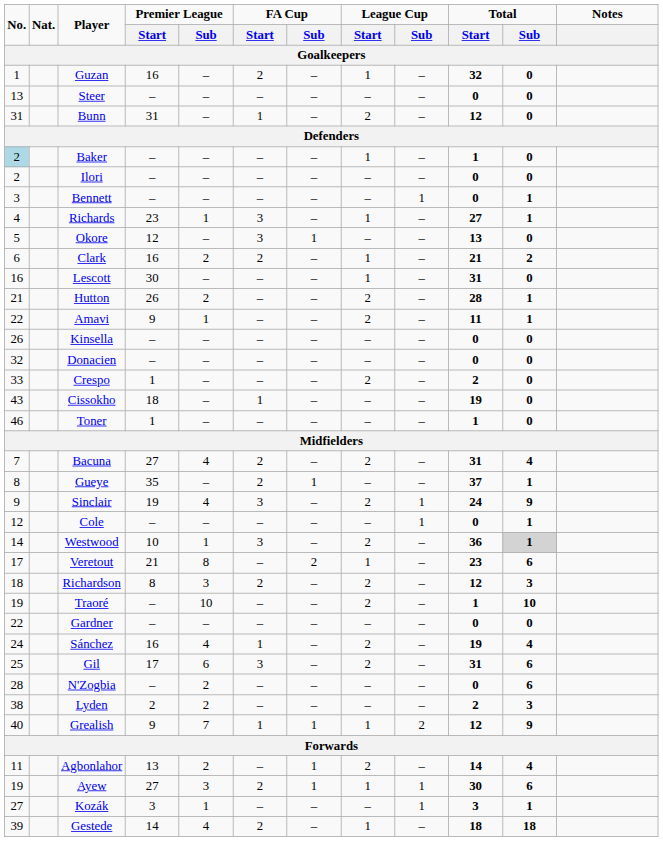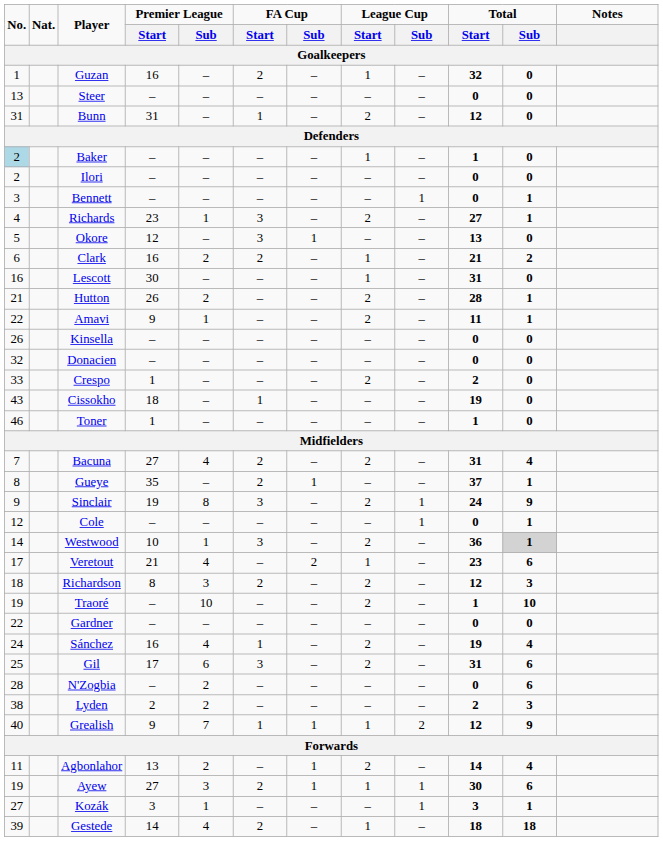 <table class="wikitable" style="text-align:center">
 <tr>
 <td rowspan="2"><strong>No.</strong></td>
 <td rowspan="2"><strong>Nat.</strong></td>
 <td rowspan="2"><strong>Player</strong></td>
 <td colspan="2"><strong>Premier League</strong></td>
 <td colspan="2"><strong>FA Cup</strong></td>
 <td colspan="2"><strong>League Cup</strong></td>
 <td colspan="2"><strong>Total</strong></td>
 <td><strong>Notes</strong></td>
 </tr>
 <tr>
 <th width=60><a href='#'>Start</a></th>
 <th width=60><a href='#'>Sub</a></th>
 <th width=60><a href='#'>Start</a></th>
 <th width=60><a href='#'>Sub</a></th>
 <th width=60><a href='#'>Start</a></th>
 <th width=60><a href='#'>Sub</a></th>
 <th width=60><a href='#'>Start</a></th>
 <th width=60><a href='#'>Sub</a></th>
 <th width=120></th>
 </tr>
 <tr>
 <th colspan=12>Goalkeepers</th>
 </tr>
 <tr>
 <td>1</td>
 <td></td>
 <td><a href='#'>Guzan</a></td>
 <td>16</td>
 <td>–</td>
 <td>2</td>
 <td>–</td>
 <td>1</td>
 <td>–</td>
 <td><strong>32</strong></td>
 <td><strong>0</strong></td>
 <td></td>
 </tr>
 <tr>
 <td>13</td>
 <td></td>
 <td><a href='#'>Steer</a></td>
 <td>–</td>
 <td>–</td>
 <td>–</td>
 <td>–</td>
 <td>–</td>
 <td>–</td>
 <td><strong>0</strong></td>
 <td><strong>0</strong></td>
 <td></td>
 </tr>
 <tr>
 <td>31</td>
 <td></td>
 <td><a href='#'>Bunn</a></td>
 <td>31</td>
 <td>–</td>
 <td>1</td>
 <td>–</td>
 <td>2</td>
 <td>–</td>
 <td><strong>12</strong></td>
 <td><strong>0</strong></td>
 <td></td>
 </tr>
 <tr>
 <th colspan=12>Defenders</th>
 </tr>
 <tr>
 <td style="background: lightblue;">2</td>
 <td></td>
 <td><a href='#'>Baker</a></td>
 <td>–</td>
 <td>–</td>
 <td>–</td>
 <td>–</td>
 <td>1</td>
 <td>–</td>
 <td><strong>1</strong></td>
 <td><strong>0</strong></td>
 <td></td>
 </tr>
 <tr>
 <td>2</td>
 <td></td>
 <td><a href='#'>Ilori</a></td>
 <td>–</td>
 <td>–</td>
 <td>–</td>
 <td>–</td>
 <td>–</td>
 <td>–</td>
 <td><strong>0</strong></td>
 <td><strong>0</strong></td>
 <td></td>
 </tr>
 <tr>
 <td>3</td>
 <td></td>
 <td><a href='#'>Bennett</a></td>
 <td>–</td>
 <td>–</td>
 <td>–</td>
 <td>–</td>
 <td>–</td>
 <td>1</td>
 <td><strong>0</strong></td>
 <td><strong>1</strong></td>
 <td></td>
 </tr>
 <tr>
 <td>4</td>
 <td></td>
 <td><a href='#'>Richards</a></td>
 <td>23</td>
 <td>1</td>
 <td>3</td>
 <td>–</td>
-<td>1</td>
+<td>2</td>
 <td>–</td>
 <td><strong>27</strong></td>
 <td><strong>1</strong></td>
 <td></td>
 </tr>
 <tr>
 <td>5</td>
 <td></td>
 <td><a href='#'>Okore</a></td>
 <td>12</td>
 <td>–</td>
 <td>3</td>
 <td>1</td>
 <td>–</td>
 <td>–</td>
 <td><strong>13</strong></td>
 <td><strong>0</strong></td>
 <td></td>
 </tr>
 <tr>
 <td>6</td>
 <td></td>
 <td><a href='#'>Clark</a></td>
 <td>16</td>
 <td>2</td>
 <td>2</td>
 <td>–</td>
 <td>1</td>
 <td>–</td>
 <td><strong>21</strong></td>
 <td><strong>2</strong></td>
 <td></td>
 </tr>
 <tr>
 <td>16</td>
 <td></td>
 <td><a href='#'>Lescott</a></td>
 <td>30</td>
 <td>–</td>
 <td>–</td>
 <td>–</td>
 <td>1</td>
 <td>–</td>
 <td><strong>31</strong></td>
 <td><strong>0</strong></td>
 <td></td>
 </tr>
 <tr>
 <td>21</td>
 <td></td>
 <td><a href='#'>Hutton</a></td>
 <td>26</td>
 <td>2</td>
 <td>–</td>
 <td>–</td>
 <td>2</td>
 <td>–</td>
 <td><strong>28</strong></td>
 <td><strong>1</strong></td>
 <td></td>
 </tr>
 <tr>
 <td>22</td>
 <td></td>
 <td><a href='#'>Amavi</a></td>
 <td>9</td>
 <td>1</td>
 <td>–</td>
 <td>–</td>
 <td>2</td>
 <td>–</td>
 <td><strong>11</strong></td>
 <td><strong>1</strong></td>
 <td></td>
 </tr>
 <tr>
 <td>26</td>
 <td></td>
 <td><a href='#'>Kinsella</a></td>
 <td>–</td>
 <td>–</td>
 <td>–</td>
 <td>–</td>
 <td>–</td>
 <td>–</td>
 <td><strong>0</strong></td>
 <td><strong>0</strong></td>
 <td></td>
 </tr>
 <tr>
 <td>32</td>
 <td></td>
 <td><a href='#'>Donacien</a></td>
 <td>–</td>
 <td>–</td>
 <td>–</td>
 <td>–</td>
 <td>–</td>
 <td>–</td>
 <td><strong>0</strong></td>
 <td><strong>0</strong></td>
 <td><br></td>
 </tr>
 <tr>
 <td>33</td>
 <td></td>
 <td><a href='#'>Crespo</a></td>
 <td>1</td>
 <td>–</td>
 <td>–</td>
 <td>–</td>
 <td>2</td>
 <td>–</td>
 <td><strong>2</strong></td>
 <td><strong>0</strong></td>
 <td></td>
 </tr>
 <tr>
 <td>43</td>
 <td></td>
 <td><a href='#'>Cissokho</a></td>
 <td>18</td>
 <td>–</td>
 <td>1</td>
 <td>–</td>
 <td>–</td>
 <td>–</td>
 <td><strong>19</strong></td>
 <td><strong>0</strong></td>
 <td></td>
 </tr>
 <tr>
 <td>46</td>
 <td></td>
 <td><a href='#'>Toner</a></td>
 <td>1</td>
 <td>–</td>
 <td>–</td>
 <td>–</td>
 <td>–</td>
 <td>–</td>
 <td><strong>1</strong></td>
 <td><strong>0</strong></td>
 <td></td>
 </tr>
 <tr>
 <th colspan=12>Midfielders</th>
 </tr>
 <tr>
 <td>7</td>
 <td></td>
 <td><a href='#'>Bacuna</a></td>
 <td>27</td>
 <td>4</td>
 <td>2</td>
 <td>–</td>
 <td>2</td>
 <td>–</td>
 <td><strong>31</strong></td>
 <td><strong>4</strong></td>
 <td></td>
 </tr>
 <tr>
 <td>8</td>
 <td></td>
 <td><a href='#'>Gueye</a></td>
 <td>35</td>
 <td>–</td>
 <td>2</td>
 <td>1</td>
 <td>–</td>
 <td>–</td>
 <td><strong>37</strong></td>
 <td><strong>1</strong></td>
 <td></td>
 </tr>
 <tr>
 <td>9</td>
 <td></td>
 <td><a href='#'>Sinclair</a></td>
 <td>19</td>
-<td>4</td>
+<td>8</td>
 <td>3</td>
 <td>–</td>
 <td>2</td>
 <td>1</td>
 <td><strong>24</strong></td>
 <td><strong>9</strong></td>
 <td></td>
 </tr>
 <tr>
 <td>12</td>
 <td></td>
 <td><a href='#'>Cole</a></td>
 <td>–</td>
 <td>–</td>
 <td>–</td>
 <td>–</td>
 <td>–</td>
 <td>1</td>
 <td><strong>0</strong></td>
 <td><strong>1</strong></td>
 <td></td>
 </tr>
 <tr>
 <td>14</td>
 <td></td>
 <td><a href='#'>Westwood</a></td>
 <td>10</td>
 <td>1</td>
 <td>3</td>
 <td>–</td>
 <td>2</td>
 <td>–</td>
 <td><strong>36</strong></td>
 <td style="background: lightgrey;"><strong>1</strong></td>
 <td></td>
 </tr>
 <tr>
 <td>17</td>
 <td></td>
 <td><a href='#'>Veretout</a></td>
 <td>21</td>
-<td>8</td>
+<td>4</td>
 <td>–</td>
 <td>2</td>
 <td>1</td>
 <td>–</td>
 <td><strong>23</strong></td>
 <td><strong>6</strong></td>
 <td></td>
 </tr>
 <tr>
 <td>18</td>
 <td></td>
 <td><a href='#'>Richardson</a></td>
 <td>8</td>
 <td>3</td>
 <td>2</td>
 <td>–</td>
 <td>2</td>
 <td>–</td>
 <td><strong>12</strong></td>
 <td><strong>3</strong></td>
 <td></td>
 </tr>
 <tr>
 <td>19</td>
 <td></td>
 <td><a href='#'>Traoré</a></td>
 <td>–</td>
 <td>10</td>
 <td>–</td>
 <td>–</td>
 <td>2</td>
 <td>–</td>
 <td><strong>1</strong></td>
 <td><strong>10</strong></td>
 <td></td>
 </tr>
 <tr>
 <td>22</td>
 <td></td>
 <td><a href='#'>Gardner</a></td>
 <td>–</td>
 <td>–</td>
 <td>–</td>
 <td>–</td>
 <td>–</td>
 <td>–</td>
 <td><strong>0</strong></td>
 <td><strong>0</strong></td>
 <td></td>
 </tr>
 <tr>
 <td>24</td>
 <td></td>
 <td><a href='#'>Sánchez</a></td>
 <td>16</td>
 <td>4</td>
 <td>1</td>
 <td>–</td>
 <td>2</td>
 <td>–</td>
 <td><strong>19</strong></td>
 <td><strong>4</strong></td>
 <td></td>
 </tr>
 <tr>
 <td>25</td>
 <td></td>
 <td><a href='#'>Gil</a></td>
 <td>17</td>
 <td>6</td>
 <td>3</td>
 <td>–</td>
 <td>2</td>
 <td>–</td>
 <td><strong>31</strong></td>
 <td><strong>6</strong></td>
 <td></td>
 </tr>
 <tr>
 <td>28</td>
 <td></td>
 <td><a href='#'>N'Zogbia</a></td>
 <td>–</td>
 <td>2</td>
 <td>–</td>
 <td>–</td>
 <td>–</td>
 <td>–</td>
 <td><strong>0</strong></td>
 <td><strong>6</strong></td>
 <td></td>
 </tr>
 <tr>
 <td>38</td>
 <td></td>
 <td><a href='#'>Lyden</a></td>
 <td>2</td>
 <td>2</td>
 <td>–</td>
 <td>–</td>
 <td>–</td>
 <td>–</td>
 <td><strong>2</strong></td>
 <td><strong>3</strong></td>
 <td></td>
 </tr>
 <tr>
 <td>40</td>
 <td></td>
 <td><a href='#'>Grealish</a></td>
 <td>9</td>
 <td>7</td>
 <td>1</td>
 <td>1</td>
 <td>1</td>
 <td>2</td>
 <td><strong>12</strong></td>
 <td><strong>9</strong></td>
 <td></td>
 </tr>
 <tr>
 <th colspan=12>Forwards</th>
 </tr>
 <tr>
 <td>11</td>
 <td></td>
 <td><a href='#'>Agbonlahor</a></td>
 <td>13</td>
 <td>2</td>
 <td>–</td>
 <td>1</td>
 <td>2</td>
 <td>–</td>
 <td><strong>14</strong></td>
 <td><strong>4</strong></td>
 <td></td>
 </tr>
 <tr>
 <td>19</td>
 <td></td>
 <td><a href='#'>Ayew</a></td>
 <td>27</td>
 <td>3</td>
 <td>2</td>
 <td>1</td>
 <td>1</td>
 <td>1</td>
 <td><strong>30</strong></td>
 <td><strong>6</strong></td>
 <td></td>
 </tr>
 <tr>
 <td>27</td>
 <td></td>
 <td><a href='#'>Kozák</a></td>
 <td>3</td>
 <td>1</td>
 <td>–</td>
 <td>–</td>
 <td>–</td>
 <td>1</td>
 <td><strong>3</strong></td>
 <td><strong>1</strong></td>
 <td></td>
 </tr>
 <tr>
 <td>39</td>
 <td></td>
 <td><a href='#'>Gestede</a></td>
 <td>14</td>
 <td>4</td>
 <td>2</td>
 <td>–</td>
 <td>1</td>
 <td>–</td>
 <td><strong>18</strong></td>
 <td><strong>18</strong></td>
 <td></td>
 </tr>
 </table>
